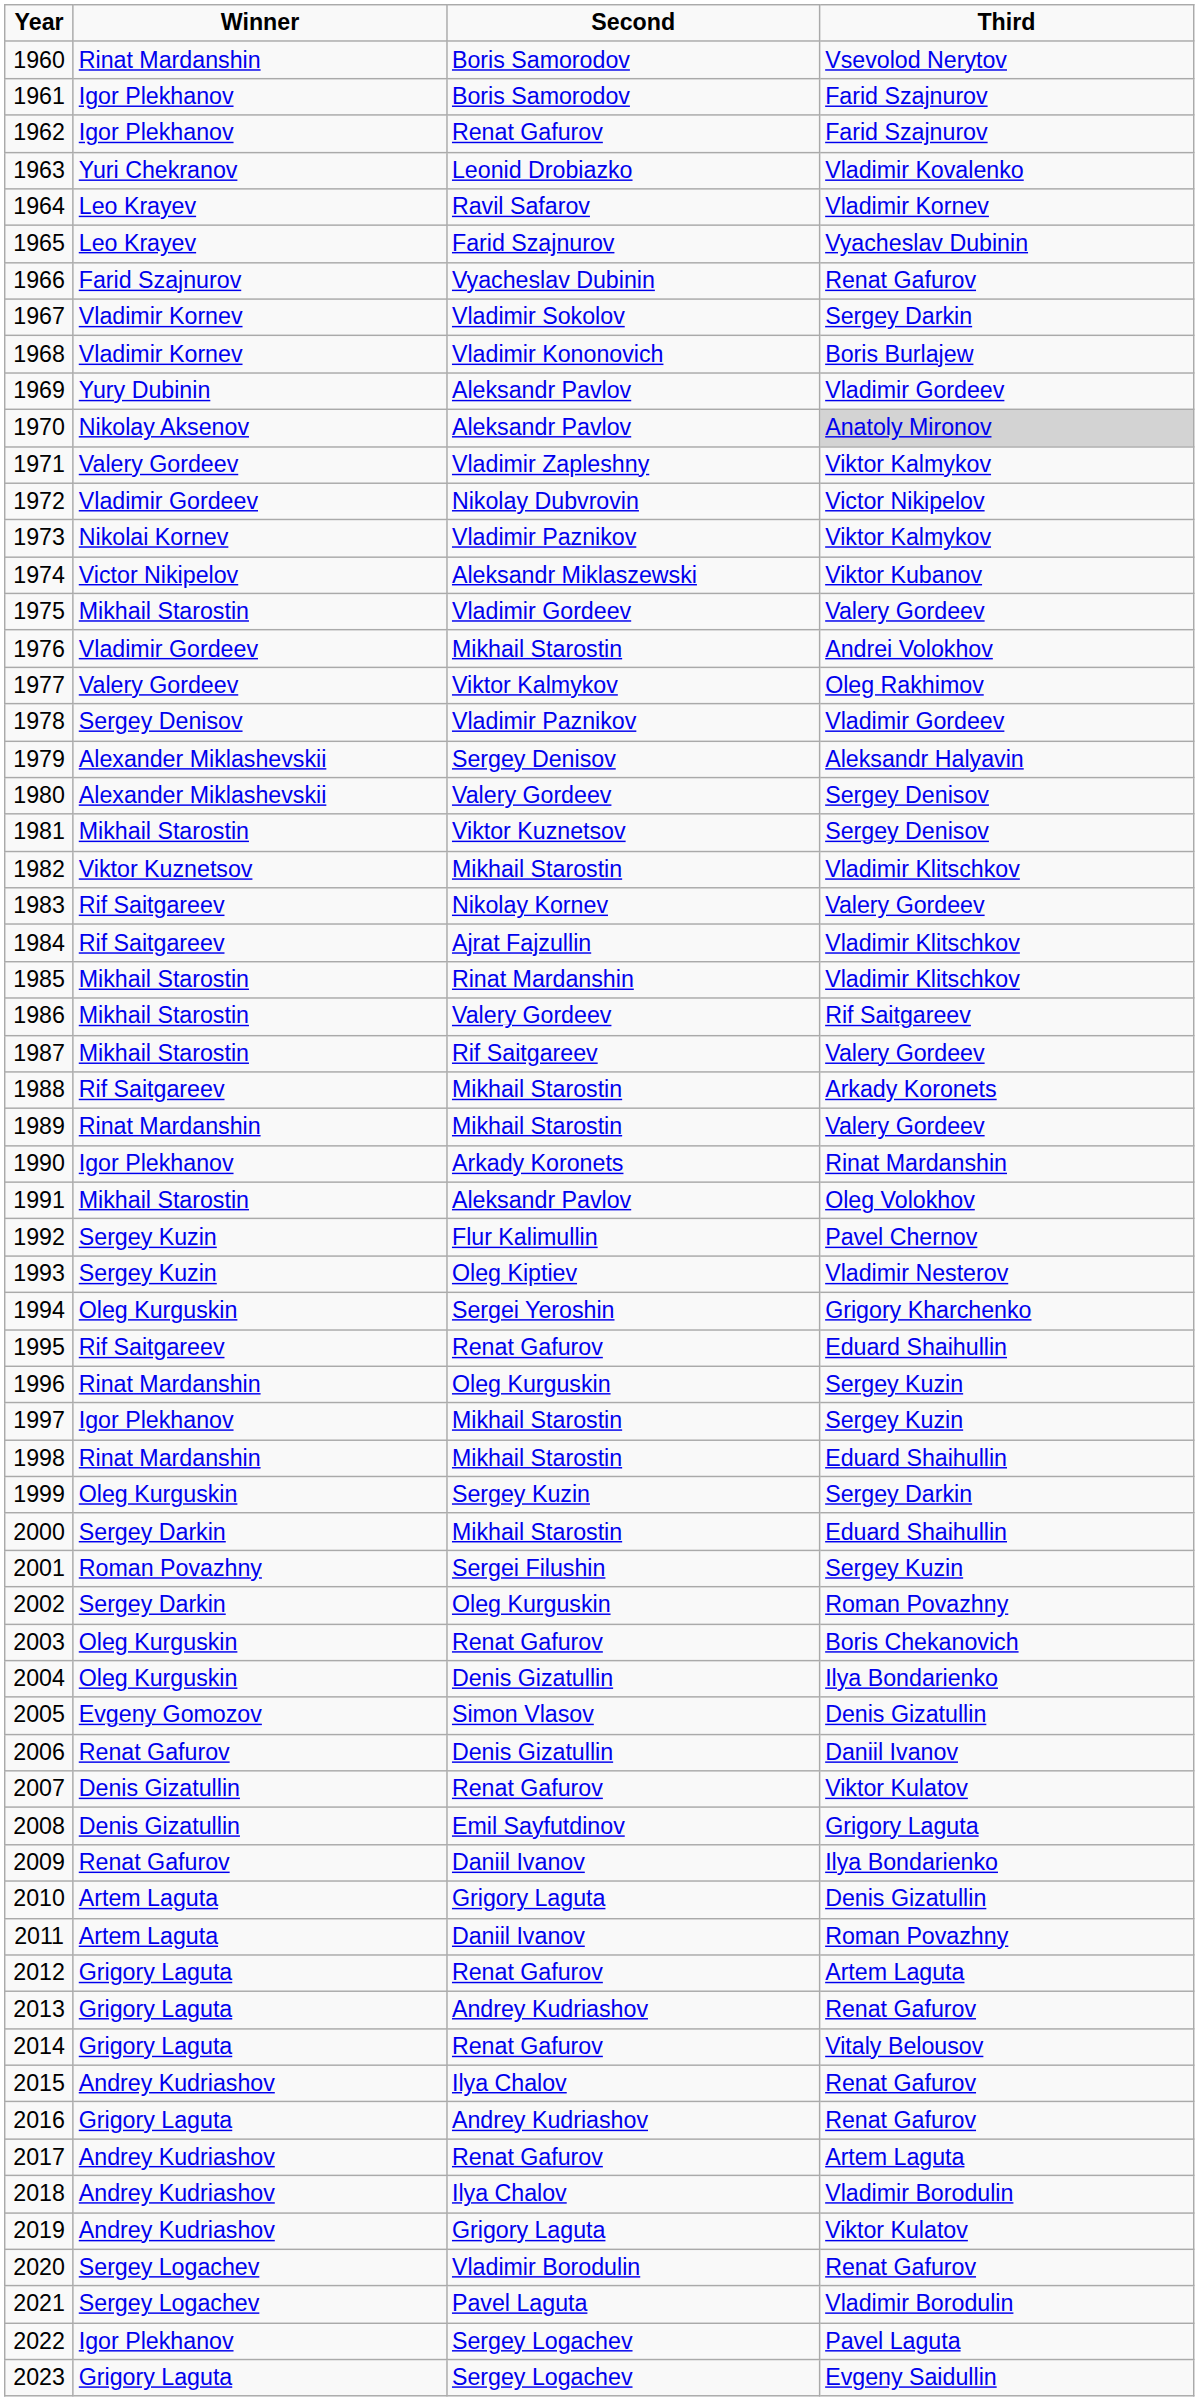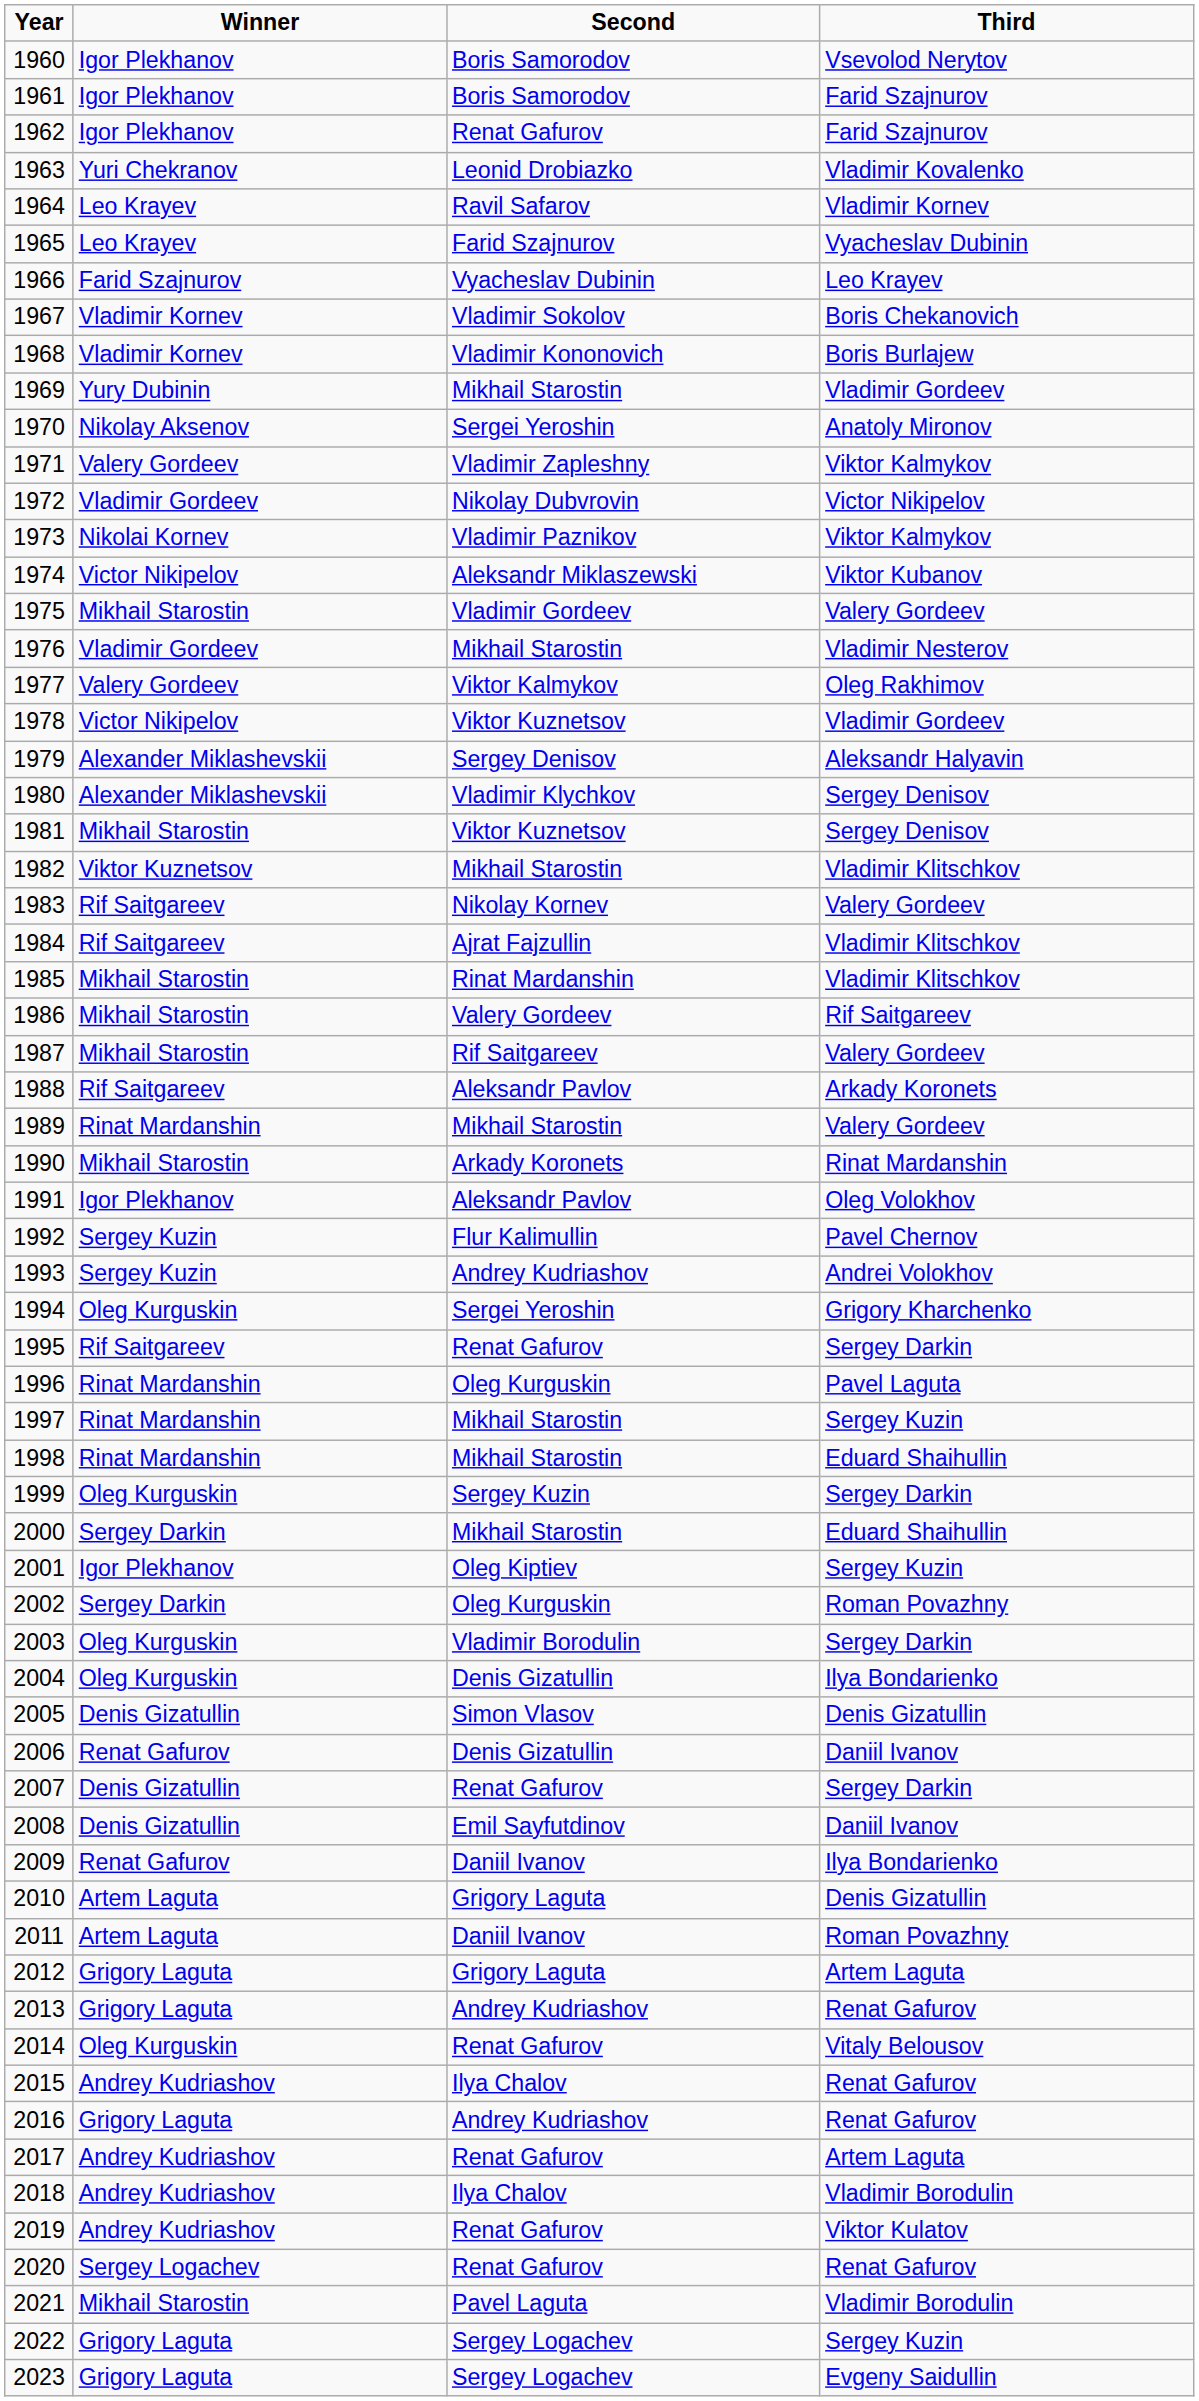 <table class="wikitable">
 <tr align=center>
 <td width=40px  ><strong>Year</strong></td>
 <td width=250px ><strong>Winner</strong></td>
 <td width=250px ><strong>Second</strong></td>
 <td width=250px ><strong>Third</strong></td>
 </tr>
 <tr>
 <td align=center>1960</td>
-<td><a href='#'>Rinat Mardanshin</a></td>
+<td><a href='#'>Igor Plekhanov</a></td>
 <td><a href='#'>Boris Samorodov</a></td>
 <td><a href='#'>Vsevolod Nerytov</a></td>
 </tr>
 <tr>
 <td align=center>1961</td>
 <td><a href='#'>Igor Plekhanov</a></td>
 <td><a href='#'>Boris Samorodov</a></td>
 <td><a href='#'>Farid Szajnurov</a></td>
 </tr>
 <tr>
 <td align=center>1962</td>
 <td><a href='#'>Igor Plekhanov</a></td>
 <td><a href='#'>Renat Gafurov</a></td>
 <td><a href='#'>Farid Szajnurov</a></td>
 </tr>
 <tr>
 <td align=center>1963</td>
 <td><a href='#'>Yuri Chekranov</a></td>
 <td><a href='#'>Leonid Drobiazko</a></td>
 <td><a href='#'>Vladimir Kovalenko</a></td>
 </tr>
 <tr>
 <td align=center>1964</td>
 <td><a href='#'>Leo Krayev</a></td>
 <td><a href='#'>Ravil Safarov</a></td>
 <td><a href='#'>Vladimir Kornev</a></td>
 </tr>
 <tr>
 <td align=center>1965</td>
 <td><a href='#'>Leo Krayev</a></td>
 <td><a href='#'>Farid Szajnurov</a></td>
 <td><a href='#'>Vyacheslav Dubinin</a></td>
 </tr>
 <tr>
 <td align=center>1966</td>
 <td><a href='#'>Farid Szajnurov</a></td>
 <td><a href='#'>Vyacheslav Dubinin</a></td>
-<td><a href='#'>Renat Gafurov</a></td>
+<td><a href='#'>Leo Krayev</a></td>
 </tr>
 <tr>
 <td align=center>1967</td>
 <td><a href='#'>Vladimir Kornev</a></td>
 <td><a href='#'>Vladimir Sokolov</a></td>
-<td><a href='#'>Sergey Darkin</a></td>
+<td><a href='#'>Boris Chekanovich</a></td>
 </tr>
 <tr>
 <td align=center>1968</td>
 <td><a href='#'>Vladimir Kornev</a></td>
 <td><a href='#'>Vladimir Kononovich</a></td>
 <td><a href='#'>Boris Burlajew</a></td>
 </tr>
 <tr>
 <td align=center>1969</td>
 <td><a href='#'>Yury Dubinin</a></td>
-<td><a href='#'>Aleksandr Pavlov</a></td>
+<td><a href='#'>Mikhail Starostin</a></td>
 <td><a href='#'>Vladimir Gordeev</a></td>
 </tr>
 <tr>
 <td align=center>1970</td>
 <td><a href='#'>Nikolay Aksenov</a></td>
-<td><a href='#'>Aleksandr Pavlov</a></td>
-<td style="background: lightgrey;"><a href='#'>Anatoly Mironov</a></td>
+<td><a href='#'>Sergei Yeroshin</a></td>
+<td><a href='#'>Anatoly Mironov</a></td>
 </tr>
 <tr>
 <td align=center>1971</td>
 <td><a href='#'>Valery Gordeev</a></td>
 <td><a href='#'>Vladimir Zapleshny</a></td>
 <td><a href='#'>Viktor Kalmykov</a></td>
 </tr>
 <tr>
 <td align=center>1972</td>
 <td><a href='#'>Vladimir Gordeev</a></td>
 <td><a href='#'>Nikolay Dubvrovin</a></td>
 <td><a href='#'>Victor Nikipelov</a></td>
 </tr>
 <tr>
 <td align=center>1973</td>
 <td><a href='#'>Nikolai Kornev</a></td>
 <td><a href='#'>Vladimir Paznikov</a></td>
 <td><a href='#'>Viktor Kalmykov</a></td>
 </tr>
 <tr>
 <td align=center>1974</td>
 <td><a href='#'>Victor Nikipelov</a></td>
 <td><a href='#'>Aleksandr Miklaszewski</a></td>
 <td><a href='#'>Viktor Kubanov</a></td>
 </tr>
 <tr>
 <td align=center>1975</td>
 <td><a href='#'>Mikhail Starostin</a></td>
 <td><a href='#'>Vladimir Gordeev</a></td>
 <td><a href='#'>Valery Gordeev</a></td>
 </tr>
 <tr>
 <td align=center>1976</td>
 <td><a href='#'>Vladimir Gordeev</a></td>
 <td><a href='#'>Mikhail Starostin</a></td>
-<td><a href='#'>Andrei Volokhov</a></td>
+<td><a href='#'>Vladimir Nesterov</a></td>
 </tr>
 <tr>
 <td align=center>1977</td>
 <td><a href='#'>Valery Gordeev</a></td>
 <td><a href='#'>Viktor Kalmykov</a></td>
 <td><a href='#'>Oleg Rakhimov</a></td>
 </tr>
 <tr>
 <td align=center>1978</td>
-<td><a href='#'>Sergey Denisov</a></td>
-<td><a href='#'>Vladimir Paznikov</a></td>
+<td><a href='#'>Victor Nikipelov</a></td>
+<td><a href='#'>Viktor Kuznetsov</a></td>
 <td><a href='#'>Vladimir Gordeev</a></td>
 </tr>
 <tr>
 <td align=center>1979</td>
 <td><a href='#'>Alexander Miklashevskii</a></td>
 <td><a href='#'>Sergey Denisov</a></td>
 <td><a href='#'>Aleksandr Halyavin</a></td>
 </tr>
 <tr>
 <td align=center>1980</td>
 <td><a href='#'>Alexander Miklashevskii</a></td>
-<td><a href='#'>Valery Gordeev</a></td>
+<td><a href='#'>Vladimir Klychkov</a></td>
 <td><a href='#'>Sergey Denisov</a></td>
 </tr>
 <tr>
 <td align=center>1981</td>
 <td><a href='#'>Mikhail Starostin</a></td>
 <td><a href='#'>Viktor Kuznetsov</a></td>
 <td><a href='#'>Sergey Denisov</a></td>
 </tr>
 <tr>
 <td align=center>1982</td>
 <td><a href='#'>Viktor Kuznetsov</a></td>
 <td><a href='#'>Mikhail Starostin</a></td>
 <td><a href='#'>Vladimir Klitschkov</a></td>
 </tr>
 <tr>
 <td align=center>1983</td>
 <td><a href='#'>Rif Saitgareev</a></td>
 <td><a href='#'>Nikolay Kornev</a></td>
 <td><a href='#'>Valery Gordeev</a></td>
 </tr>
 <tr>
 <td align=center>1984</td>
 <td><a href='#'>Rif Saitgareev</a></td>
 <td><a href='#'>Ajrat Fajzullin</a></td>
 <td><a href='#'>Vladimir Klitschkov</a></td>
 </tr>
 <tr>
 <td align=center>1985</td>
 <td><a href='#'>Mikhail Starostin</a></td>
 <td><a href='#'>Rinat Mardanshin</a></td>
 <td><a href='#'>Vladimir Klitschkov</a></td>
 </tr>
 <tr>
 <td align=center>1986</td>
 <td><a href='#'>Mikhail Starostin</a></td>
 <td><a href='#'>Valery Gordeev</a></td>
 <td><a href='#'>Rif Saitgareev</a></td>
 </tr>
 <tr>
 <td align=center>1987</td>
 <td><a href='#'>Mikhail Starostin</a></td>
 <td><a href='#'>Rif Saitgareev</a></td>
 <td><a href='#'>Valery Gordeev</a></td>
 </tr>
 <tr>
 <td align=center>1988</td>
 <td><a href='#'>Rif Saitgareev</a></td>
-<td><a href='#'>Mikhail Starostin</a></td>
+<td><a href='#'>Aleksandr Pavlov</a></td>
 <td><a href='#'>Arkady Koronets</a></td>
 </tr>
 <tr>
 <td align=center>1989</td>
 <td><a href='#'>Rinat Mardanshin</a></td>
 <td><a href='#'>Mikhail Starostin</a></td>
 <td><a href='#'>Valery Gordeev</a></td>
 </tr>
 <tr>
 <td align=center>1990</td>
-<td><a href='#'>Igor Plekhanov</a></td>
+<td><a href='#'>Mikhail Starostin</a></td>
 <td><a href='#'>Arkady Koronets</a></td>
 <td><a href='#'>Rinat Mardanshin</a></td>
 </tr>
 <tr>
 <td align=center>1991</td>
-<td><a href='#'>Mikhail Starostin</a></td>
+<td><a href='#'>Igor Plekhanov</a></td>
 <td><a href='#'>Aleksandr Pavlov</a></td>
 <td><a href='#'>Oleg Volokhov</a></td>
 </tr>
 <tr>
 <td align=center>1992</td>
 <td><a href='#'>Sergey Kuzin</a></td>
 <td><a href='#'>Flur Kalimullin</a></td>
 <td><a href='#'>Pavel Chernov</a></td>
 </tr>
 <tr>
 <td align=center>1993</td>
 <td><a href='#'>Sergey Kuzin</a></td>
-<td><a href='#'>Oleg Kiptiev</a></td>
-<td><a href='#'>Vladimir Nesterov</a></td>
+<td><a href='#'>Andrey Kudriashov</a></td>
+<td><a href='#'>Andrei Volokhov</a></td>
 </tr>
 <tr>
 <td align=center>1994</td>
 <td><a href='#'>Oleg Kurguskin</a></td>
 <td><a href='#'>Sergei Yeroshin</a></td>
 <td><a href='#'>Grigory Kharchenko</a></td>
 </tr>
 <tr>
 <td align=center>1995</td>
 <td><a href='#'>Rif Saitgareev</a></td>
 <td><a href='#'>Renat Gafurov</a></td>
-<td><a href='#'>Eduard Shaihullin</a></td>
+<td><a href='#'>Sergey Darkin</a></td>
 </tr>
 <tr>
 <td align=center>1996</td>
 <td><a href='#'>Rinat Mardanshin</a></td>
 <td><a href='#'>Oleg Kurguskin</a></td>
-<td><a href='#'>Sergey Kuzin</a></td>
+<td><a href='#'>Pavel Laguta</a></td>
 </tr>
 <tr>
 <td align=center>1997</td>
-<td><a href='#'>Igor Plekhanov</a></td>
+<td><a href='#'>Rinat Mardanshin</a></td>
 <td><a href='#'>Mikhail Starostin</a></td>
 <td><a href='#'>Sergey Kuzin</a></td>
 </tr>
 <tr>
 <td align=center>1998</td>
 <td><a href='#'>Rinat Mardanshin</a></td>
 <td><a href='#'>Mikhail Starostin</a></td>
 <td><a href='#'>Eduard Shaihullin</a></td>
 </tr>
 <tr>
 <td align=center>1999</td>
 <td><a href='#'>Oleg Kurguskin</a></td>
 <td><a href='#'>Sergey Kuzin</a></td>
 <td><a href='#'>Sergey Darkin</a></td>
 </tr>
 <tr>
 <td align=center>2000</td>
 <td><a href='#'>Sergey Darkin</a></td>
 <td><a href='#'>Mikhail Starostin</a></td>
 <td><a href='#'>Eduard Shaihullin</a></td>
 </tr>
 <tr>
 <td align=center>2001</td>
-<td><a href='#'>Roman Povazhny</a></td>
-<td><a href='#'>Sergei Filushin</a></td>
+<td><a href='#'>Igor Plekhanov</a></td>
+<td><a href='#'>Oleg Kiptiev</a></td>
 <td><a href='#'>Sergey Kuzin</a></td>
 </tr>
 <tr>
 <td align=center>2002</td>
 <td><a href='#'>Sergey Darkin</a></td>
 <td><a href='#'>Oleg Kurguskin</a></td>
 <td><a href='#'>Roman Povazhny</a></td>
 </tr>
 <tr>
 <td align=center>2003</td>
 <td><a href='#'>Oleg Kurguskin</a></td>
-<td><a href='#'>Renat Gafurov</a></td>
-<td><a href='#'>Boris Chekanovich</a></td>
+<td><a href='#'>Vladimir Borodulin</a></td>
+<td><a href='#'>Sergey Darkin</a></td>
 </tr>
 <tr>
 <td align=center>2004</td>
 <td><a href='#'>Oleg Kurguskin</a></td>
 <td><a href='#'>Denis Gizatullin</a></td>
 <td><a href='#'>Ilya Bondarienko</a></td>
 </tr>
 <tr>
 <td align=center>2005</td>
-<td><a href='#'>Evgeny Gomozov</a></td>
+<td><a href='#'>Denis Gizatullin</a></td>
 <td><a href='#'>Simon Vlasov</a></td>
 <td><a href='#'>Denis Gizatullin</a></td>
 </tr>
 <tr>
 <td align=center>2006</td>
 <td><a href='#'>Renat Gafurov</a></td>
 <td><a href='#'>Denis Gizatullin</a></td>
 <td><a href='#'>Daniil Ivanov</a></td>
 </tr>
 <tr>
 <td align=center>2007</td>
 <td><a href='#'>Denis Gizatullin</a></td>
 <td><a href='#'>Renat Gafurov</a></td>
-<td><a href='#'>Viktor Kulatov</a></td>
+<td><a href='#'>Sergey Darkin</a></td>
 </tr>
 <tr>
 <td align=center>2008</td>
 <td><a href='#'>Denis Gizatullin</a></td>
 <td><a href='#'>Emil Sayfutdinov</a></td>
-<td><a href='#'>Grigory Laguta</a></td>
+<td><a href='#'>Daniil Ivanov</a></td>
 </tr>
 <tr>
 <td align=center>2009</td>
 <td><a href='#'>Renat Gafurov</a></td>
 <td><a href='#'>Daniil Ivanov</a></td>
 <td><a href='#'>Ilya Bondarienko</a></td>
 </tr>
 <tr>
 <td align=center>2010</td>
 <td><a href='#'>Artem Laguta</a></td>
 <td><a href='#'>Grigory Laguta</a></td>
 <td><a href='#'>Denis Gizatullin</a></td>
 </tr>
 <tr>
 <td align=center>2011</td>
 <td><a href='#'>Artem Laguta</a></td>
 <td><a href='#'>Daniil Ivanov</a></td>
 <td><a href='#'>Roman Povazhny</a></td>
 </tr>
 <tr>
 <td align=center>2012</td>
 <td><a href='#'>Grigory Laguta</a></td>
-<td><a href='#'>Renat Gafurov</a></td>
+<td><a href='#'>Grigory Laguta</a></td>
 <td><a href='#'>Artem Laguta</a></td>
 </tr>
 <tr>
 <td align=center>2013</td>
 <td><a href='#'>Grigory Laguta</a></td>
 <td><a href='#'>Andrey Kudriashov</a></td>
 <td><a href='#'>Renat Gafurov</a></td>
 </tr>
 <tr>
 <td align=center>2014</td>
-<td><a href='#'>Grigory Laguta</a></td>
+<td><a href='#'>Oleg Kurguskin</a></td>
 <td><a href='#'>Renat Gafurov</a></td>
 <td><a href='#'>Vitaly Belousov</a></td>
 </tr>
 <tr>
 <td align=center>2015</td>
 <td><a href='#'>Andrey Kudriashov</a></td>
 <td><a href='#'>Ilya Chalov</a></td>
 <td><a href='#'>Renat Gafurov</a></td>
 </tr>
 <tr>
 <td align=center>2016</td>
 <td><a href='#'>Grigory Laguta</a></td>
 <td><a href='#'>Andrey Kudriashov</a></td>
 <td><a href='#'>Renat Gafurov</a></td>
 </tr>
 <tr>
 <td align=center>2017</td>
 <td><a href='#'>Andrey Kudriashov</a></td>
 <td><a href='#'>Renat Gafurov</a></td>
 <td><a href='#'>Artem Laguta</a></td>
 </tr>
 <tr>
 <td align=center>2018</td>
 <td><a href='#'>Andrey Kudriashov</a></td>
 <td><a href='#'>Ilya Chalov</a></td>
 <td><a href='#'>Vladimir Borodulin</a></td>
 </tr>
 <tr>
 <td align=center>2019</td>
 <td><a href='#'>Andrey Kudriashov</a></td>
-<td><a href='#'>Grigory Laguta</a></td>
+<td><a href='#'>Renat Gafurov</a></td>
 <td><a href='#'>Viktor Kulatov</a></td>
 </tr>
 <tr>
 <td align=center>2020</td>
 <td><a href='#'>Sergey Logachev</a></td>
-<td><a href='#'>Vladimir Borodulin</a></td>
+<td><a href='#'>Renat Gafurov</a></td>
 <td><a href='#'>Renat Gafurov</a></td>
 </tr>
 <tr>
 <td align=center>2021</td>
-<td><a href='#'>Sergey Logachev</a></td>
+<td><a href='#'>Mikhail Starostin</a></td>
 <td><a href='#'>Pavel Laguta</a></td>
 <td><a href='#'>Vladimir Borodulin</a></td>
 </tr>
 <tr>
 <td align=center>2022</td>
-<td><a href='#'>Igor Plekhanov</a></td>
+<td><a href='#'>Grigory Laguta</a></td>
 <td><a href='#'>Sergey Logachev</a></td>
-<td><a href='#'>Pavel Laguta</a></td>
+<td><a href='#'>Sergey Kuzin</a></td>
 </tr>
 <tr>
 <td align=center>2023</td>
 <td><a href='#'>Grigory Laguta</a></td>
 <td><a href='#'>Sergey Logachev</a></td>
 <td><a href='#'>Evgeny Saidullin</a></td>
 </tr>
 </table>
